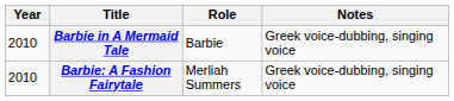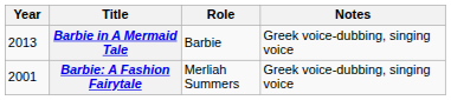 <table class="wikitable sortable plainrowheaders" style="width:62%;">
 <tr>
 <th>Year</th>
 <th width="30%">Title</th>
 <th width="18%">Role</th>
 <th width="42%">Notes</th>
 </tr>
 <tr>
-<td>2010</td>
+<td>2013</td>
 <th scope="row"><em><a href='#'>Barbie in A Mermaid Tale</a></em></th>
 <td>Barbie</td>
 <td>Greek voice-dubbing, singing voice</td>
 </tr>
 <tr>
-<td>2010</td>
+<td>2001</td>
 <th scope="row"><em><a href='#'>Barbie: A Fashion Fairytale</a></em></th>
 <td>Merliah Summers</td>
 <td>Greek voice-dubbing, singing voice</td>
 </tr>
 </table>
